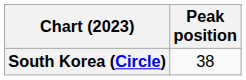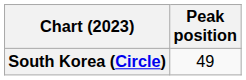 <table class="wikitable plainrowheaders" style="text-align:center">
 <tr>
 <th scope="col">Chart (2023)</th>
 <th scope="col">Peak<br>position</th>
 </tr>
 <tr>
 <th scope="row">South Korea (<a href='#'>Circle</a>)</th>
-<td>38</td>
+<td>49</td>
 </tr>
 </table>
